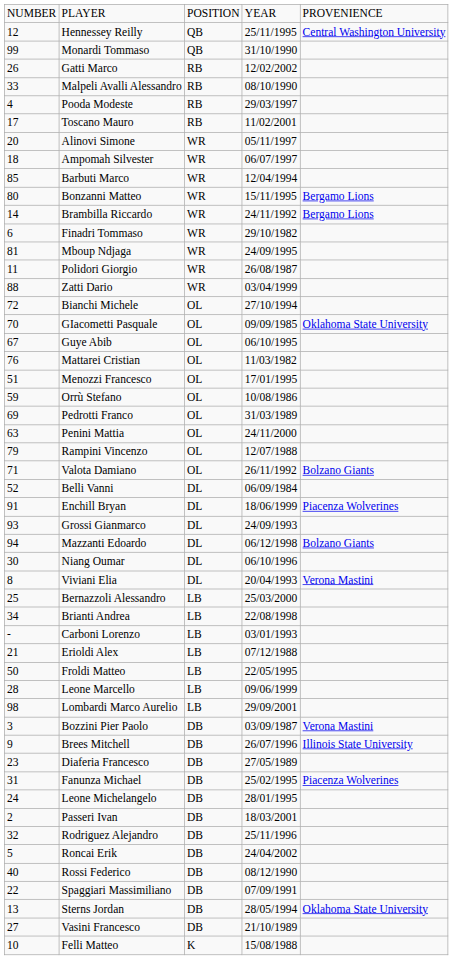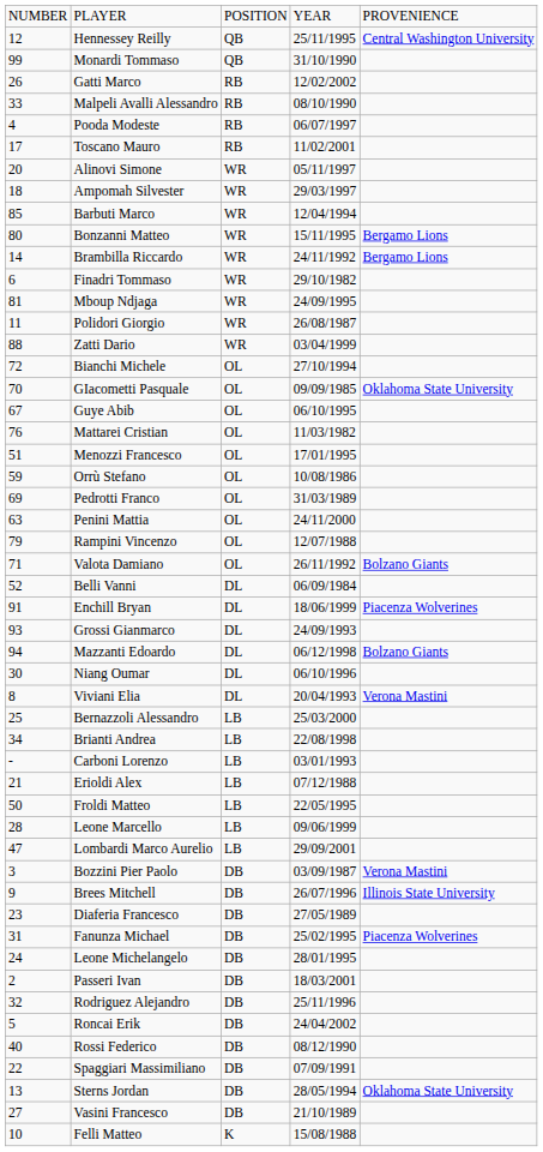 <table class="wikitable sortable mw-collapsible">
 <tr>
 <td>NUMBER</td>
 <td>PLAYER</td>
 <td>POSITION</td>
 <td>YEAR</td>
 <td>PROVENIENCE</td>
 </tr>
 <tr>
 <td>12</td>
 <td>Hennessey Reilly</td>
 <td>QB</td>
 <td>25/11/1995</td>
 <td><a href='#'>Central Washington  University</a></td>
 </tr>
 <tr>
 <td>99</td>
 <td>Monardi Tommaso</td>
 <td>QB</td>
 <td>31/10/1990</td>
 <td></td>
 </tr>
 <tr>
 <td>26</td>
 <td>Gatti Marco</td>
 <td>RB</td>
 <td>12/02/2002</td>
 <td></td>
 </tr>
 <tr>
 <td>33</td>
 <td>Malpeli Avalli Alessandro</td>
 <td>RB</td>
 <td>08/10/1990</td>
 <td></td>
 </tr>
 <tr>
 <td>4</td>
 <td>Pooda Modeste</td>
 <td>RB</td>
-<td>29/03/1997</td>
+<td>06/07/1997</td>
 <td></td>
 </tr>
 <tr>
 <td>17</td>
 <td>Toscano Mauro</td>
 <td>RB</td>
 <td>11/02/2001</td>
 <td></td>
 </tr>
 <tr>
 <td>20</td>
 <td>Alinovi Simone</td>
 <td>WR</td>
 <td>05/11/1997</td>
 <td></td>
 </tr>
 <tr>
 <td>18</td>
 <td>Ampomah  Silvester</td>
 <td>WR</td>
-<td>06/07/1997</td>
+<td>29/03/1997</td>
 <td></td>
 </tr>
 <tr>
 <td>85</td>
 <td>Barbuti Marco</td>
 <td>WR</td>
 <td>12/04/1994</td>
 <td></td>
 </tr>
 <tr>
 <td>80</td>
 <td>Bonzanni Matteo</td>
 <td>WR</td>
 <td>15/11/1995</td>
 <td><a href='#'>Bergamo Lions</a></td>
 </tr>
 <tr>
 <td>14</td>
 <td>Brambilla Riccardo</td>
 <td>WR</td>
 <td>24/11/1992</td>
 <td><a href='#'>Bergamo Lions</a></td>
 </tr>
 <tr>
 <td>6</td>
 <td>Finadri Tommaso</td>
 <td>WR</td>
 <td>29/10/1982</td>
 <td></td>
 </tr>
 <tr>
 <td>81</td>
 <td>Mboup Ndjaga</td>
 <td>WR</td>
 <td>24/09/1995</td>
 <td></td>
 </tr>
 <tr>
 <td>11</td>
 <td>Polidori  Giorgio</td>
 <td>WR</td>
 <td>26/08/1987</td>
 <td></td>
 </tr>
 <tr>
 <td>88</td>
 <td>Zatti Dario</td>
 <td>WR</td>
 <td>03/04/1999</td>
 <td></td>
 </tr>
 <tr>
 <td>72</td>
 <td>Bianchi Michele</td>
 <td>OL</td>
 <td>27/10/1994</td>
 <td></td>
 </tr>
 <tr>
 <td>70</td>
 <td>GIacometti Pasquale</td>
 <td>OL</td>
 <td>09/09/1985</td>
 <td><a href='#'>Oklahoma State  University</a></td>
 </tr>
 <tr>
 <td>67</td>
 <td>Guye Abib</td>
 <td>OL</td>
 <td>06/10/1995</td>
 <td></td>
 </tr>
 <tr>
 <td>76</td>
 <td>Mattarei Cristian</td>
 <td>OL</td>
 <td>11/03/1982</td>
 <td></td>
 </tr>
 <tr>
 <td>51</td>
 <td>Menozzi Francesco</td>
 <td>OL</td>
 <td>17/01/1995</td>
 <td></td>
 </tr>
 <tr>
 <td>59</td>
 <td>Orrù Stefano</td>
 <td>OL</td>
 <td>10/08/1986</td>
 <td></td>
 </tr>
 <tr>
 <td>69</td>
 <td>Pedrotti Franco</td>
 <td>OL</td>
 <td>31/03/1989</td>
 <td></td>
 </tr>
 <tr>
 <td>63</td>
 <td>Penini Mattia</td>
 <td>OL</td>
 <td>24/11/2000</td>
 <td></td>
 </tr>
 <tr>
 <td>79</td>
 <td>Rampini  Vincenzo</td>
 <td>OL</td>
 <td>12/07/1988</td>
 <td></td>
 </tr>
 <tr>
 <td>71</td>
 <td>Valota Damiano</td>
 <td>OL</td>
 <td>26/11/1992</td>
 <td><a href='#'>Bolzano Giants</a></td>
 </tr>
 <tr>
 <td>52</td>
 <td>Belli Vanni</td>
 <td>DL</td>
 <td>06/09/1984</td>
 <td></td>
 </tr>
 <tr>
 <td>91</td>
 <td>Enchill Bryan</td>
 <td>DL</td>
 <td>18/06/1999</td>
 <td><a href='#'>Piacenza Wolverines</a></td>
 </tr>
 <tr>
 <td>93</td>
 <td>Grossi  Gianmarco</td>
 <td>DL</td>
 <td>24/09/1993</td>
 <td></td>
 </tr>
 <tr>
 <td>94</td>
 <td>Mazzanti  Edoardo</td>
 <td>DL</td>
 <td>06/12/1998</td>
 <td><a href='#'>Bolzano Giants</a></td>
 </tr>
 <tr>
 <td>30</td>
 <td>Niang Oumar</td>
 <td>DL</td>
 <td>06/10/1996</td>
 <td></td>
 </tr>
 <tr>
 <td>8</td>
 <td>Viviani Elia</td>
 <td>DL</td>
 <td>20/04/1993</td>
 <td><a href='#'>Verona Mastini</a></td>
 </tr>
 <tr>
 <td>25</td>
 <td>Bernazzoli  Alessandro</td>
 <td>LB</td>
 <td>25/03/2000</td>
 <td></td>
 </tr>
 <tr>
 <td>34</td>
 <td>Brianti Andrea</td>
 <td>LB</td>
 <td>22/08/1998</td>
 <td></td>
 </tr>
 <tr>
 <td>-</td>
 <td>Carboni Lorenzo</td>
 <td>LB</td>
 <td>03/01/1993</td>
 <td></td>
 </tr>
 <tr>
 <td>21</td>
 <td>Erioldi Alex</td>
 <td>LB</td>
 <td>07/12/1988</td>
 <td></td>
 </tr>
 <tr>
 <td>50</td>
 <td>Froldi Matteo</td>
 <td>LB</td>
 <td>22/05/1995</td>
 <td></td>
 </tr>
 <tr>
 <td>28</td>
 <td>Leone Marcello</td>
 <td>LB</td>
 <td>09/06/1999</td>
 <td></td>
 </tr>
 <tr>
-<td>98</td>
+<td>47</td>
 <td>Lombardi Marco  Aurelio</td>
 <td>LB</td>
 <td>29/09/2001</td>
 <td></td>
 </tr>
 <tr>
 <td>3</td>
 <td>Bozzini Pier  Paolo</td>
 <td>DB</td>
 <td>03/09/1987</td>
 <td><a href='#'>Verona Mastini</a></td>
 </tr>
 <tr>
 <td>9</td>
 <td>Brees Mitchell</td>
 <td>DB</td>
 <td>26/07/1996</td>
 <td><a href='#'>Illinois State  University</a></td>
 </tr>
 <tr>
 <td>23</td>
 <td>Diaferia Francesco</td>
 <td>DB</td>
 <td>27/05/1989</td>
 <td></td>
 </tr>
 <tr>
 <td>31</td>
 <td>Fanunza Michael</td>
 <td>DB</td>
 <td>25/02/1995</td>
 <td><a href='#'>Piacenza Wolverines</a></td>
 </tr>
 <tr>
 <td>24</td>
 <td>Leone  Michelangelo</td>
 <td>DB</td>
 <td>28/01/1995</td>
 <td></td>
 </tr>
 <tr>
 <td>2</td>
 <td>Passeri Ivan</td>
 <td>DB</td>
 <td>18/03/2001</td>
 <td></td>
 </tr>
 <tr>
 <td>32</td>
 <td>Rodriguez  Alejandro</td>
 <td>DB</td>
 <td>25/11/1996</td>
 <td></td>
 </tr>
 <tr>
 <td>5</td>
 <td>Roncai Erik</td>
 <td>DB</td>
 <td>24/04/2002</td>
 <td></td>
 </tr>
 <tr>
 <td>40</td>
 <td>Rossi Federico</td>
 <td>DB</td>
 <td>08/12/1990</td>
 <td></td>
 </tr>
 <tr>
 <td>22</td>
 <td>Spaggiari Massimiliano</td>
 <td>DB</td>
 <td>07/09/1991</td>
 <td></td>
 </tr>
 <tr>
 <td>13</td>
 <td>Sterns Jordan</td>
 <td>DB</td>
 <td>28/05/1994</td>
 <td><a href='#'>Oklahoma State  University</a></td>
 </tr>
 <tr>
 <td>27</td>
 <td>Vasini Francesco</td>
 <td>DB</td>
 <td>21/10/1989</td>
 <td></td>
 </tr>
 <tr>
 <td>10</td>
 <td>Felli Matteo</td>
 <td>K</td>
 <td>15/08/1988</td>
 <td></td>
 </tr>
 </table>
